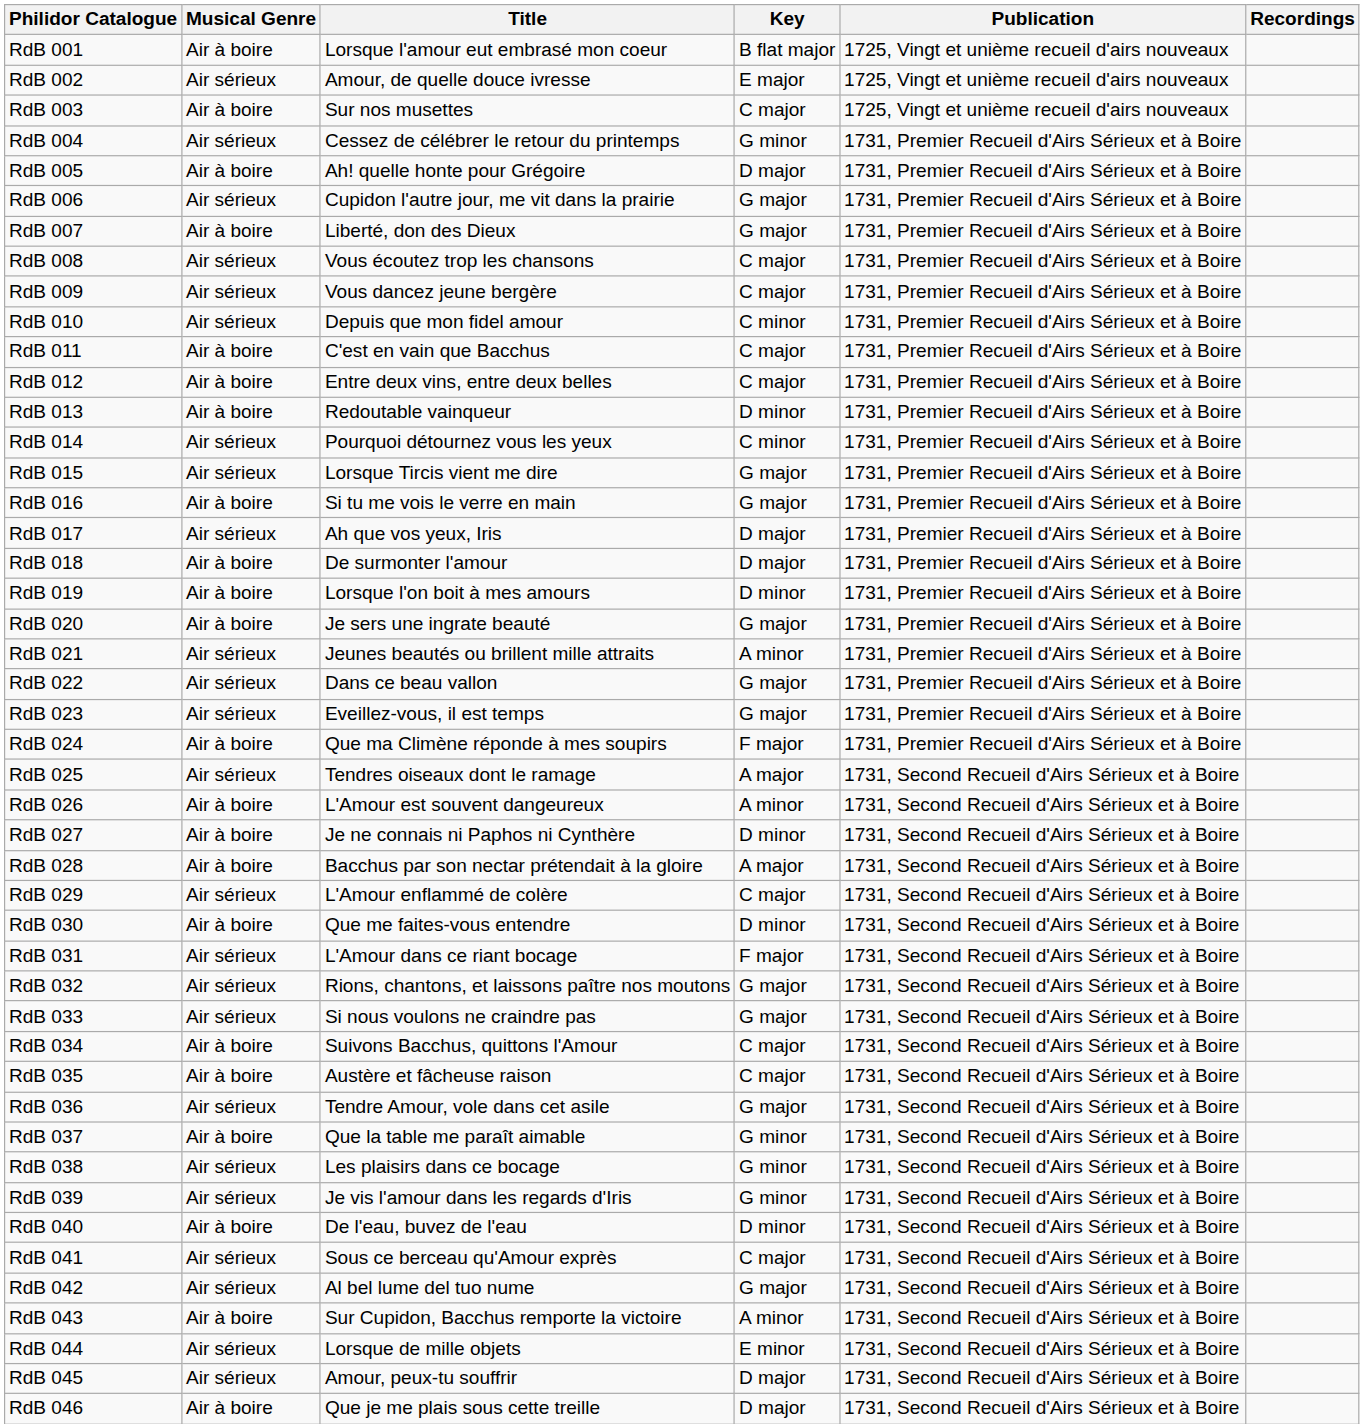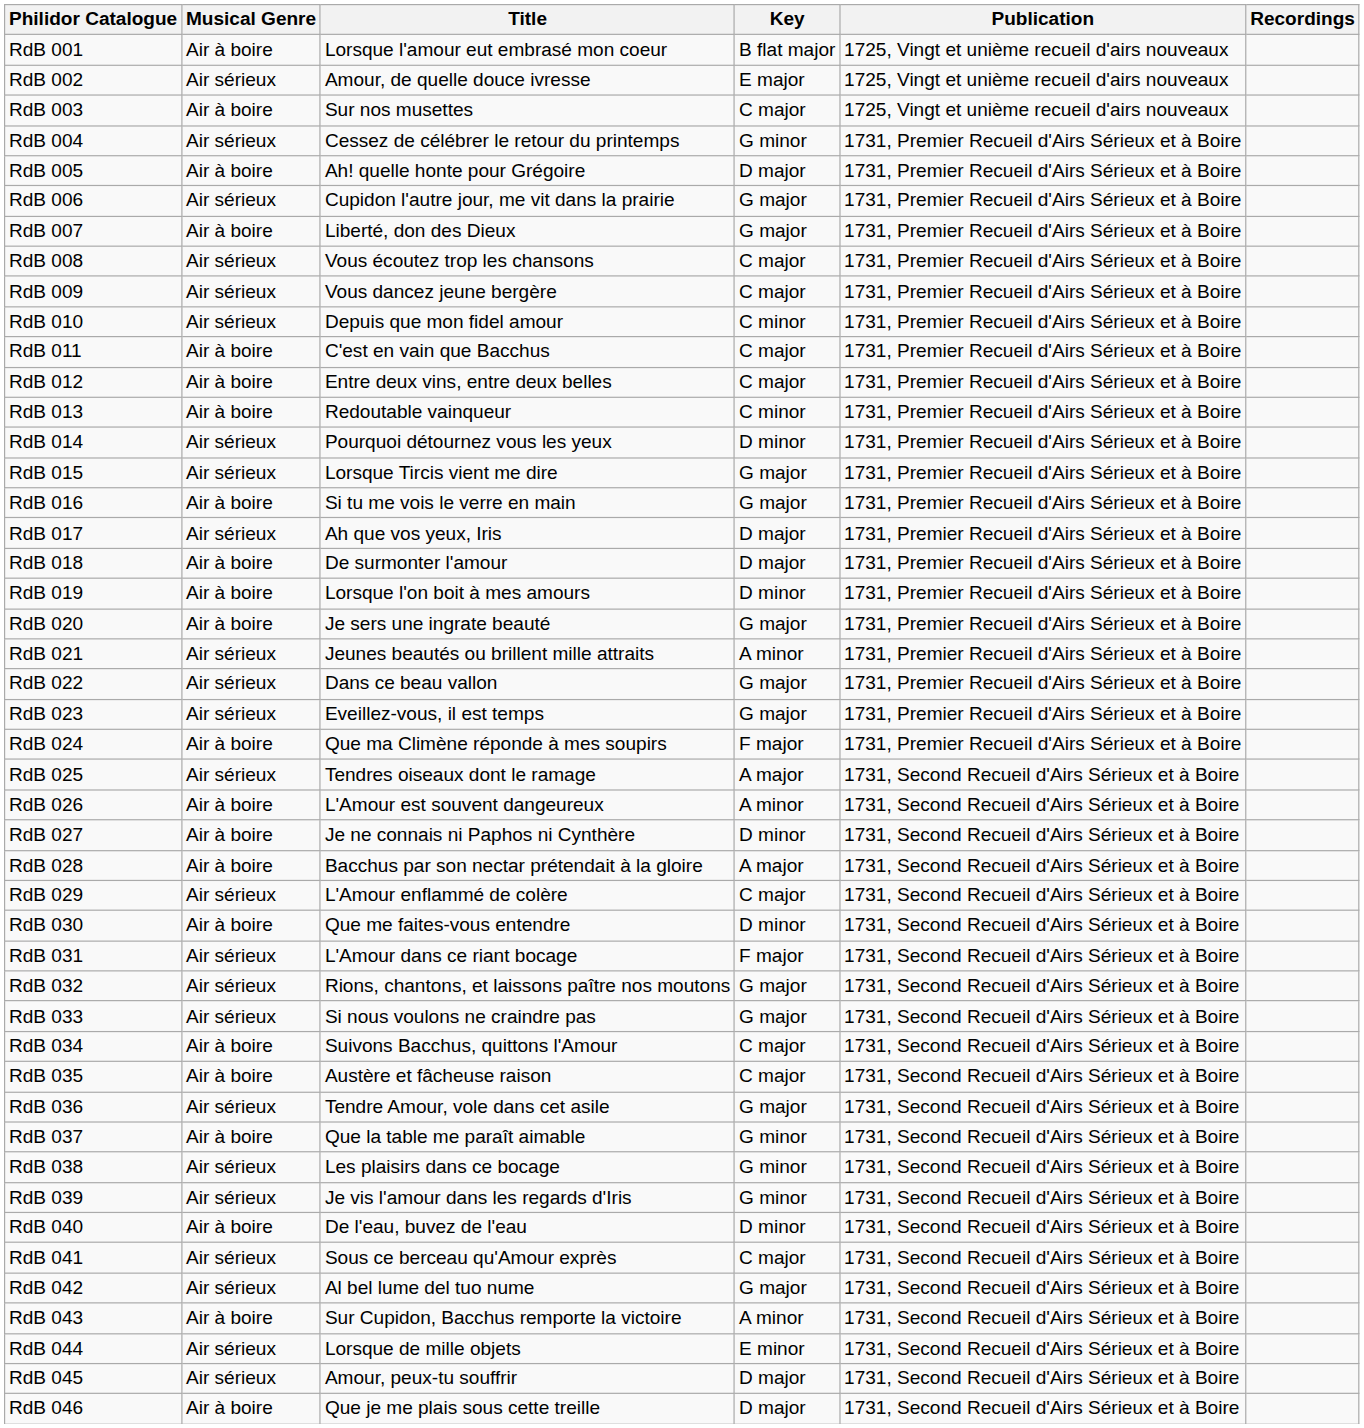 <table class="wikitable">
 <tr>
 <th>Philidor Catalogue</th>
 <th>Musical Genre</th>
 <th>Title</th>
 <th>Key</th>
 <th>Publication</th>
 <th>Recordings</th>
 </tr>
 <tr>
 <td>RdB 001</td>
 <td>Air à boire</td>
 <td>Lorsque l'amour eut embrasé mon coeur</td>
 <td>B flat major</td>
 <td>1725, Vingt et unième recueil d'airs nouveaux</td>
 <td></td>
 </tr>
 <tr>
 <td>RdB 002</td>
 <td>Air sérieux</td>
 <td>Amour, de quelle douce ivresse</td>
 <td>E major</td>
 <td>1725, Vingt et unième recueil d'airs nouveaux</td>
 <td></td>
 </tr>
 <tr>
 <td>RdB 003</td>
 <td>Air à boire</td>
 <td>Sur nos musettes</td>
 <td>C major</td>
 <td>1725, Vingt et unième recueil d'airs nouveaux</td>
 <td></td>
 </tr>
 <tr>
 <td>RdB 004</td>
 <td>Air sérieux</td>
 <td>Cessez de célébrer le retour du printemps</td>
 <td>G minor</td>
 <td>1731, Premier Recueil d'Airs Sérieux et à Boire</td>
 <td></td>
 </tr>
 <tr>
 <td>RdB 005</td>
 <td>Air à boire</td>
 <td>Ah! quelle honte pour Grégoire</td>
 <td>D major</td>
 <td>1731, Premier Recueil d'Airs Sérieux et à Boire</td>
 <td></td>
 </tr>
 <tr>
 <td>RdB 006</td>
 <td>Air sérieux</td>
 <td>Cupidon l'autre jour, me vit dans la prairie</td>
 <td>G major</td>
 <td>1731, Premier Recueil d'Airs Sérieux et à Boire</td>
 <td></td>
 </tr>
 <tr>
 <td>RdB 007</td>
 <td>Air à boire</td>
 <td>Liberté, don des Dieux</td>
 <td>G major</td>
 <td>1731, Premier Recueil d'Airs Sérieux et à Boire</td>
 <td></td>
 </tr>
 <tr>
 <td>RdB 008</td>
 <td>Air sérieux</td>
 <td>Vous écoutez trop les chansons</td>
 <td>C major</td>
 <td>1731, Premier Recueil d'Airs Sérieux et à Boire</td>
 <td></td>
 </tr>
 <tr>
 <td>RdB 009</td>
 <td>Air sérieux</td>
 <td>Vous dancez jeune bergère</td>
 <td>C major</td>
 <td>1731, Premier Recueil d'Airs Sérieux et à Boire</td>
 <td></td>
 </tr>
 <tr>
 <td>RdB 010</td>
 <td>Air sérieux</td>
 <td>Depuis que mon fidel amour</td>
 <td>C minor</td>
 <td>1731, Premier Recueil d'Airs Sérieux et à Boire</td>
 <td></td>
 </tr>
 <tr>
 <td>RdB 011</td>
 <td>Air à boire</td>
 <td>C'est en vain que Bacchus</td>
 <td>C major</td>
 <td>1731, Premier Recueil d'Airs Sérieux et à Boire</td>
 <td></td>
 </tr>
 <tr>
 <td>RdB 012</td>
 <td>Air à boire</td>
 <td>Entre deux vins, entre deux belles</td>
 <td>C major</td>
 <td>1731, Premier Recueil d'Airs Sérieux et à Boire</td>
 <td></td>
 </tr>
 <tr>
 <td>RdB 013</td>
 <td>Air à boire</td>
 <td>Redoutable vainqueur</td>
-<td>D minor</td>
+<td>C minor</td>
 <td>1731, Premier Recueil d'Airs Sérieux et à Boire</td>
 <td></td>
 </tr>
 <tr>
 <td>RdB 014</td>
 <td>Air sérieux</td>
 <td>Pourquoi détournez vous les yeux</td>
-<td>C minor</td>
+<td>D minor</td>
 <td>1731, Premier Recueil d'Airs Sérieux et à Boire</td>
 <td></td>
 </tr>
 <tr>
 <td>RdB 015</td>
 <td>Air sérieux</td>
 <td>Lorsque Tircis vient me dire</td>
 <td>G major</td>
 <td>1731, Premier Recueil d'Airs Sérieux et à Boire</td>
 <td></td>
 </tr>
 <tr>
 <td>RdB 016</td>
 <td>Air à boire</td>
 <td>Si tu me vois le verre en main</td>
 <td>G major</td>
 <td>1731, Premier Recueil d'Airs Sérieux et à Boire</td>
 <td></td>
 </tr>
 <tr>
 <td>RdB 017</td>
 <td>Air sérieux</td>
 <td>Ah que vos yeux, Iris</td>
 <td>D major</td>
 <td>1731, Premier Recueil d'Airs Sérieux et à Boire</td>
 <td></td>
 </tr>
 <tr>
 <td>RdB 018</td>
 <td>Air à boire</td>
 <td>De surmonter l'amour</td>
 <td>D major</td>
 <td>1731, Premier Recueil d'Airs Sérieux et à Boire</td>
 <td></td>
 </tr>
 <tr>
 <td>RdB 019</td>
 <td>Air à boire</td>
 <td>Lorsque l'on boit à mes amours</td>
 <td>D minor</td>
 <td>1731, Premier Recueil d'Airs Sérieux et à Boire</td>
 <td></td>
 </tr>
 <tr>
 <td>RdB 020</td>
 <td>Air à boire</td>
 <td>Je sers une ingrate beauté</td>
 <td>G major</td>
 <td>1731, Premier Recueil d'Airs Sérieux et à Boire</td>
 <td></td>
 </tr>
 <tr>
 <td>RdB 021</td>
 <td>Air sérieux</td>
 <td>Jeunes beautés ou brillent mille attraits</td>
 <td>A minor</td>
 <td>1731, Premier Recueil d'Airs Sérieux et à Boire</td>
 <td></td>
 </tr>
 <tr>
 <td>RdB 022</td>
 <td>Air sérieux</td>
 <td>Dans ce beau vallon</td>
 <td>G major</td>
 <td>1731, Premier Recueil d'Airs Sérieux et à Boire</td>
 <td></td>
 </tr>
 <tr>
 <td>RdB 023</td>
 <td>Air sérieux</td>
 <td>Eveillez-vous, il est temps</td>
 <td>G major</td>
 <td>1731, Premier Recueil d'Airs Sérieux et à Boire</td>
 <td></td>
 </tr>
 <tr>
 <td>RdB 024</td>
 <td>Air à boire</td>
 <td>Que ma Climène réponde à mes soupirs</td>
 <td>F major</td>
 <td>1731, Premier Recueil d'Airs Sérieux et à Boire</td>
 <td></td>
 </tr>
 <tr>
 <td>RdB 025</td>
 <td>Air sérieux</td>
 <td>Tendres oiseaux dont le ramage</td>
 <td>A major</td>
 <td>1731, Second Recueil d'Airs Sérieux et à Boire</td>
 <td></td>
 </tr>
 <tr>
 <td>RdB 026</td>
 <td>Air à boire</td>
 <td>L'Amour est souvent dangeureux</td>
 <td>A minor</td>
 <td>1731, Second Recueil d'Airs Sérieux et à Boire</td>
 <td></td>
 </tr>
 <tr>
 <td>RdB 027</td>
 <td>Air à boire</td>
 <td>Je ne connais ni Paphos ni Cynthère</td>
 <td>D minor</td>
 <td>1731, Second Recueil d'Airs Sérieux et à Boire</td>
 <td></td>
 </tr>
 <tr>
 <td>RdB 028</td>
 <td>Air à boire</td>
 <td>Bacchus par son nectar prétendait à la gloire</td>
 <td>A major</td>
 <td>1731, Second Recueil d'Airs Sérieux et à Boire</td>
 <td></td>
 </tr>
 <tr>
 <td>RdB 029</td>
 <td>Air sérieux</td>
 <td>L'Amour enflammé de colère</td>
 <td>C major</td>
 <td>1731, Second Recueil d'Airs Sérieux et à Boire</td>
 <td></td>
 </tr>
 <tr>
 <td>RdB 030</td>
 <td>Air à boire</td>
 <td>Que me faites-vous entendre</td>
 <td>D minor</td>
 <td>1731, Second Recueil d'Airs Sérieux et à Boire</td>
 <td></td>
 </tr>
 <tr>
 <td>RdB 031</td>
 <td>Air sérieux</td>
 <td>L'Amour dans ce riant bocage</td>
 <td>F major</td>
 <td>1731, Second Recueil d'Airs Sérieux et à Boire</td>
 <td></td>
 </tr>
 <tr>
 <td>RdB 032</td>
 <td>Air sérieux</td>
 <td>Rions, chantons, et laissons paître nos moutons</td>
 <td>G major</td>
 <td>1731, Second Recueil d'Airs Sérieux et à Boire</td>
 <td></td>
 </tr>
 <tr>
 <td>RdB 033</td>
 <td>Air sérieux</td>
 <td>Si nous voulons ne craindre pas</td>
 <td>G major</td>
 <td>1731, Second Recueil d'Airs Sérieux et à Boire</td>
 <td></td>
 </tr>
 <tr>
 <td>RdB 034</td>
 <td>Air à boire</td>
 <td>Suivons Bacchus, quittons l'Amour</td>
 <td>C major</td>
 <td>1731, Second Recueil d'Airs Sérieux et à Boire</td>
 <td></td>
 </tr>
 <tr>
 <td>RdB 035</td>
 <td>Air à boire</td>
 <td>Austère et fâcheuse raison</td>
 <td>C major</td>
 <td>1731, Second Recueil d'Airs Sérieux et à Boire</td>
 <td></td>
 </tr>
 <tr>
 <td>RdB 036</td>
 <td>Air sérieux</td>
 <td>Tendre Amour, vole dans cet asile</td>
 <td>G major</td>
 <td>1731, Second Recueil d'Airs Sérieux et à Boire</td>
 <td></td>
 </tr>
 <tr>
 <td>RdB 037</td>
 <td>Air à boire</td>
 <td>Que la table me paraît aimable</td>
 <td>G minor</td>
 <td>1731, Second Recueil d'Airs Sérieux et à Boire</td>
 <td></td>
 </tr>
 <tr>
 <td>RdB 038</td>
 <td>Air sérieux</td>
 <td>Les plaisirs dans ce bocage</td>
 <td>G minor</td>
 <td>1731, Second Recueil d'Airs Sérieux et à Boire</td>
 <td></td>
 </tr>
 <tr>
 <td>RdB 039</td>
 <td>Air sérieux</td>
 <td>Je vis l'amour dans les regards d'Iris</td>
 <td>G minor</td>
 <td>1731, Second Recueil d'Airs Sérieux et à Boire</td>
 <td></td>
 </tr>
 <tr>
 <td>RdB 040</td>
 <td>Air à boire</td>
 <td>De l'eau, buvez de l'eau</td>
 <td>D minor</td>
 <td>1731, Second Recueil d'Airs Sérieux et à Boire</td>
 <td></td>
 </tr>
 <tr>
 <td>RdB 041</td>
 <td>Air sérieux</td>
 <td>Sous ce berceau qu'Amour exprès</td>
 <td>C major</td>
 <td>1731, Second Recueil d'Airs Sérieux et à Boire</td>
 <td></td>
 </tr>
 <tr>
 <td>RdB 042</td>
 <td>Air sérieux</td>
 <td>Al bel lume del tuo nume</td>
 <td>G major</td>
 <td>1731, Second Recueil d'Airs Sérieux et à Boire</td>
 <td></td>
 </tr>
 <tr>
 <td>RdB 043</td>
 <td>Air à boire</td>
 <td>Sur Cupidon, Bacchus remporte la victoire</td>
 <td>A minor</td>
 <td>1731, Second Recueil d'Airs Sérieux et à Boire</td>
 <td></td>
 </tr>
 <tr>
 <td>RdB 044</td>
 <td>Air sérieux</td>
 <td>Lorsque de mille objets</td>
 <td>E minor</td>
 <td>1731, Second Recueil d'Airs Sérieux et à Boire</td>
 <td></td>
 </tr>
 <tr>
 <td>RdB 045</td>
 <td>Air sérieux</td>
 <td>Amour, peux-tu souffrir</td>
 <td>D major</td>
 <td>1731, Second Recueil d'Airs Sérieux et à Boire</td>
 <td></td>
 </tr>
 <tr>
 <td>RdB 046</td>
 <td>Air à boire</td>
 <td>Que je me plais sous cette treille</td>
 <td>D major</td>
 <td>1731, Second Recueil d'Airs Sérieux et à Boire</td>
 <td></td>
 </tr>
 </table>
